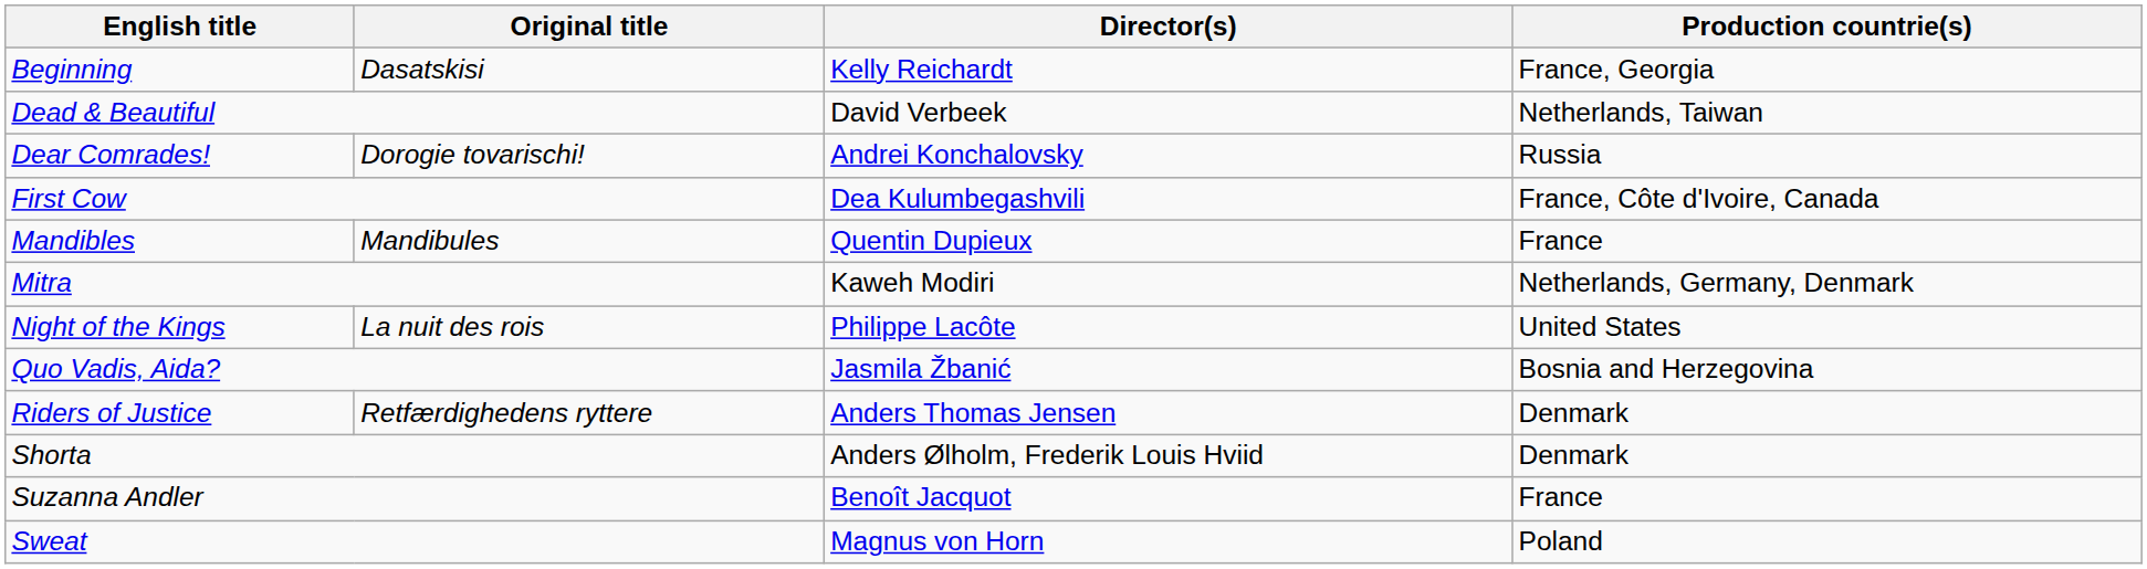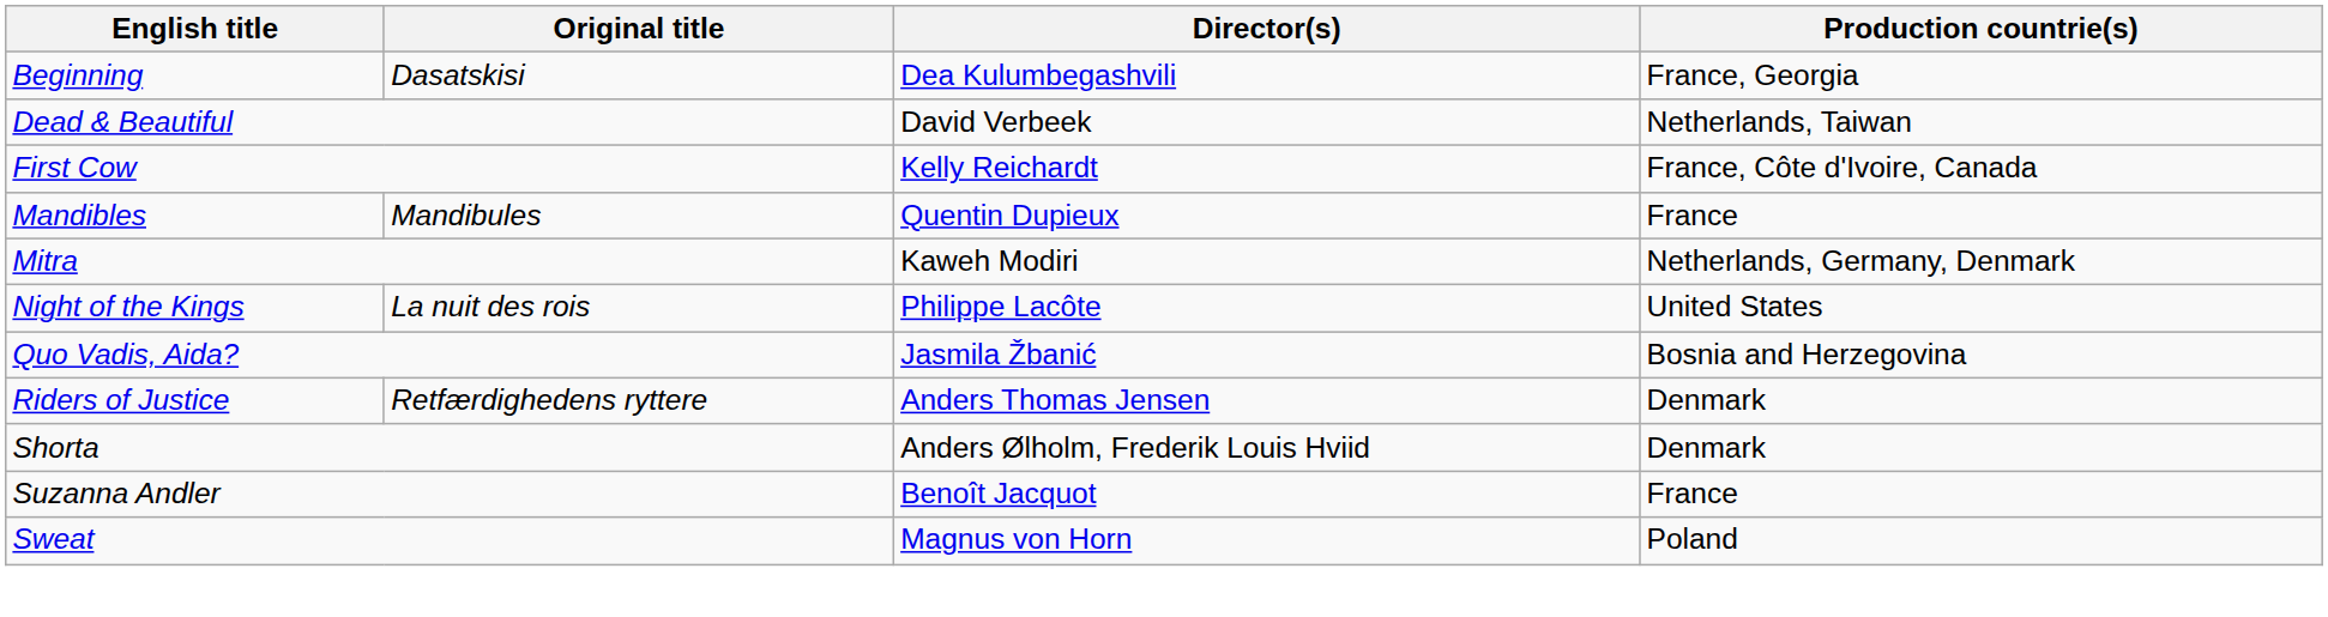 <table class="sortable wikitable" style="width:100%; margin-bottom:4px" cellpadding="5">
 <tr>
 <th scope="col">English title</th>
 <th scope="col">Original title</th>
 <th scope="col">Director(s)</th>
 <th scope="col">Production countrie(s)</th>
 </tr>
 <tr>
 <td><em><a href='#'>Beginning</a></em></td>
 <td><em>Dasatskisi</em></td>
-<td><a href='#'>Kelly Reichardt</a></td>
+<td><a href='#'>Dea Kulumbegashvili</a></td>
 <td>France, Georgia</td>
 </tr>
 <tr>
 <td colspan="2"><em><a href='#'>Dead & Beautiful</a></em></td>
 <td>David Verbeek</td>
 <td>Netherlands, Taiwan</td>
 </tr>
 <tr>
-<td><em><a href='#'>Dear Comrades!</a></em></td>
-<td><em>Dorogie tovarischi!</em></td>
-<td><a href='#'>Andrei Konchalovsky</a></td>
-<td>Russia</td>
-</tr>
-<tr>
 <td colspan="2"><em><a href='#'>First Cow</a></em></td>
-<td><a href='#'>Dea Kulumbegashvili</a></td>
+<td><a href='#'>Kelly Reichardt</a></td>
 <td>France, Côte d'Ivoire, Canada</td>
 </tr>
 <tr>
 <td><em><a href='#'>Mandibles</a></em></td>
 <td><em>Mandibules</em></td>
 <td><a href='#'>Quentin Dupieux</a></td>
 <td>France</td>
 </tr>
 <tr>
 <td colspan="2"><em><a href='#'>Mitra</a></em></td>
 <td>Kaweh Modiri</td>
 <td>Netherlands, Germany, Denmark</td>
 </tr>
 <tr>
 <td><em><a href='#'>Night of the Kings</a></em></td>
 <td><em>La nuit des rois</em></td>
 <td><a href='#'>Philippe Lacôte</a></td>
 <td>United States</td>
 </tr>
 <tr>
 <td colspan="2"><em><a href='#'>Quo Vadis, Aida?</a></em></td>
 <td><a href='#'>Jasmila Žbanić</a></td>
 <td>Bosnia and Herzegovina</td>
 </tr>
 <tr>
 <td><em><a href='#'>Riders of Justice</a></em></td>
 <td><em>Retfærdighedens ryttere</em></td>
 <td><a href='#'>Anders Thomas Jensen</a></td>
 <td>Denmark</td>
 </tr>
 <tr>
 <td colspan="2"><em>Shorta</em></td>
 <td>Anders Ølholm, Frederik Louis Hviid</td>
 <td>Denmark</td>
 </tr>
 <tr>
 <td colspan="2"><em>Suzanna Andler</em></td>
 <td><a href='#'>Benoît Jacquot</a></td>
 <td>France</td>
 </tr>
 <tr>
 <td colspan="2"><em><a href='#'>Sweat</a></em></td>
 <td><a href='#'>Magnus von Horn</a></td>
 <td>Poland</td>
 </tr>
 </table>
